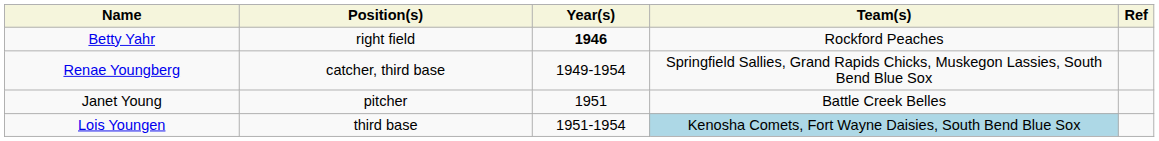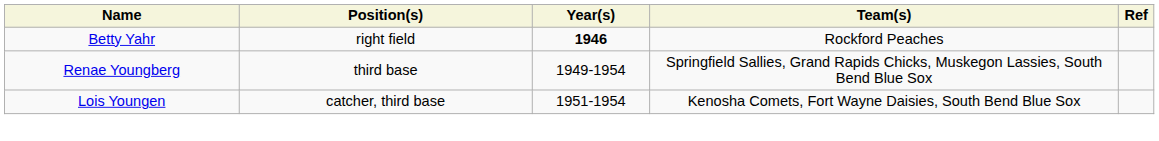 <table class="wikitable" style="width: 100%">
 <tr>
 <th style="background:#F5F5DC;" width=20%>Name</th>
 <th width=25% style="background:#F5F5DC;">Position(s)</th>
 <th width=10% style="background:#F5F5DC;">Year(s)</th>
 <th width=40% style="background:#F5F5DC;">Team(s)</th>
 <th width=3% style="background:#F5F5DC;">Ref</th>
 </tr>
 <tr align=center>
 <td><a href='#'>Betty Yahr</a></td>
 <td>right field</td>
 <td><strong>1946</strong></td>
 <td>Rockford Peaches</td>
 <td></td>
 </tr>
 <tr align=center>
 <td><a href='#'>Renae Youngberg</a></td>
-<td>catcher, third base</td>
+<td>third base</td>
 <td>1949-1954</td>
 <td>Springfield Sallies, Grand Rapids Chicks, Muskegon Lassies, South Bend Blue Sox</td>
 <td></td>
 </tr>
 <tr align=center>
-<td>Janet Young</td>
-<td>pitcher</td>
-<td>1951</td>
-<td>Battle Creek Belles</td>
-<td></td>
-</tr>
-<tr align=center>
 <td><a href='#'>Lois Youngen</a></td>
-<td>third base</td>
+<td>catcher, third base</td>
 <td>1951-1954</td>
-<td style="background: lightblue;">Kenosha Comets, Fort Wayne Daisies, South Bend Blue Sox</td>
+<td>Kenosha Comets, Fort Wayne Daisies, South Bend Blue Sox</td>
 <td></td>
 </tr>
 </table>
